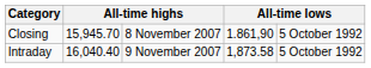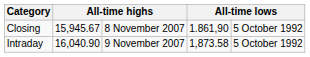 <table class="wikitable">
 <tr>
 <th>Category</th>
 <th colspan="2">All-time highs</th>
 <th colspan="2">All-time lows</th>
 </tr>
 <tr>
 <td>Closing</td>
-<td>15,945.70</td>
+<td>15,945.67</td>
 <td>8 November 2007</td>
 <td>1.861,90</td>
 <td>5 October 1992</td>
 </tr>
 <tr>
 <td>Intraday</td>
-<td>16,040.40</td>
+<td>16,040.90</td>
 <td>9 November 2007</td>
 <td>1,873.58</td>
 <td>5 October 1992</td>
 </tr>
 </table>
